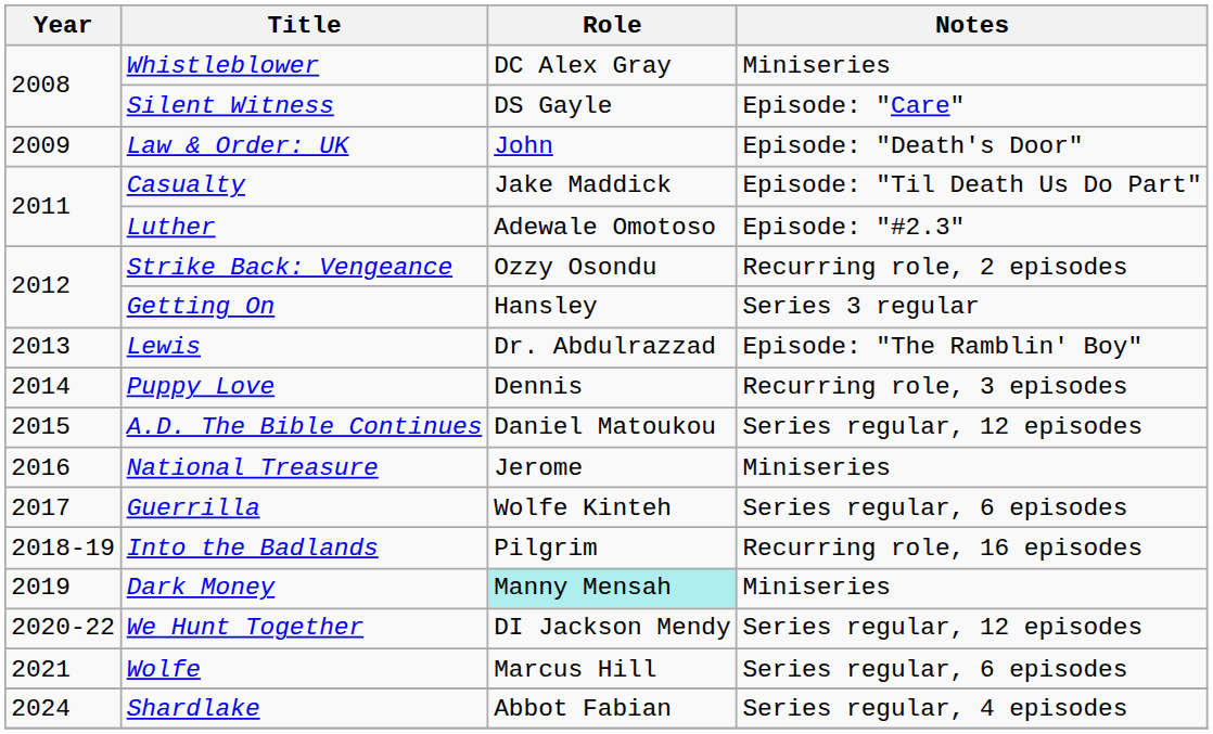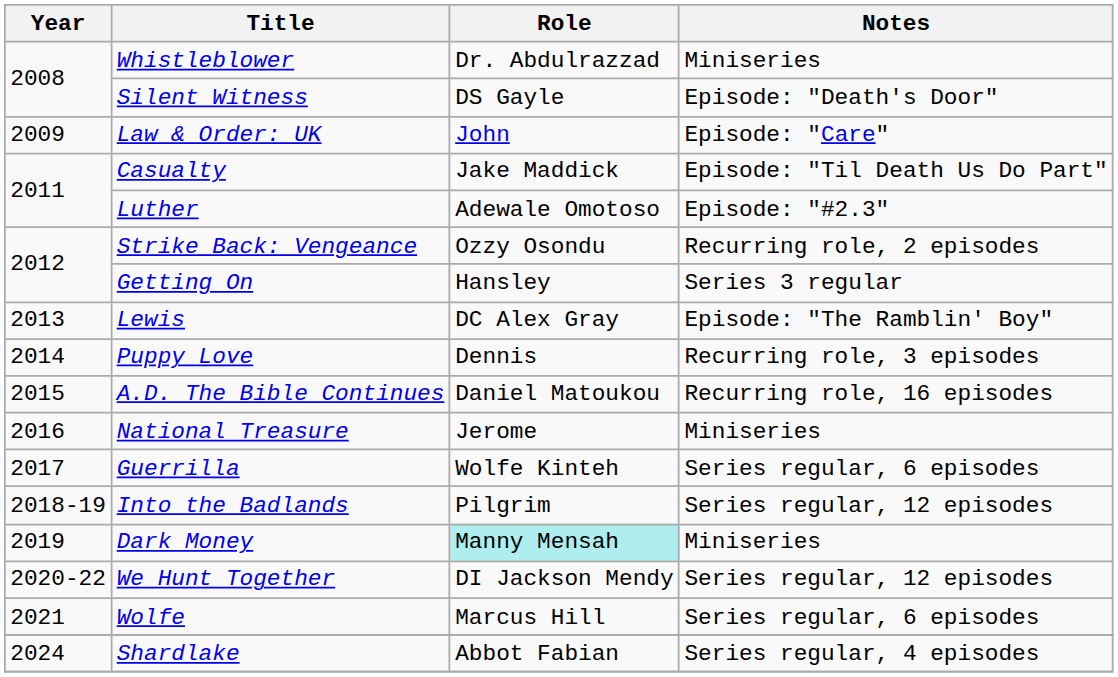 <table class="wikitable sortable">
 <tr>
 <th>Year</th>
 <th>Title</th>
 <th>Role</th>
 <th class="unsortable">Notes</th>
 </tr>
 <tr>
 <td rowspan="2">2008</td>
 <td><em><a href='#'>Whistleblower</a></em></td>
-<td>DC Alex Gray</td>
+<td>Dr. Abdulrazzad</td>
 <td>Miniseries</td>
 </tr>
 <tr>
 <td><em><a href='#'>Silent Witness</a></em></td>
 <td>DS Gayle</td>
-<td>Episode: "<a href='#'>Care</a>"</td>
+<td>Episode: "Death's Door"</td>
 </tr>
 <tr>
 <td>2009</td>
 <td><em><a href='#'>Law & Order: UK</a></em></td>
 <td><a href='#'>John</a></td>
-<td>Episode: "Death's Door"</td>
+<td>Episode: "<a href='#'>Care</a>"</td>
 </tr>
 <tr>
 <td rowspan="2">2011</td>
 <td><em><a href='#'>Casualty</a></em></td>
 <td>Jake Maddick</td>
 <td>Episode: "Til Death Us Do Part"</td>
 </tr>
 <tr>
 <td><em><a href='#'>Luther</a></em></td>
 <td>Adewale Omotoso</td>
 <td>Episode: "#2.3"</td>
 </tr>
 <tr>
 <td rowspan="2">2012</td>
 <td><em><a href='#'>Strike Back: Vengeance</a></em></td>
 <td>Ozzy Osondu</td>
 <td>Recurring role, 2 episodes</td>
 </tr>
 <tr>
 <td><em><a href='#'>Getting On</a></em></td>
 <td>Hansley</td>
 <td>Series 3 regular</td>
 </tr>
 <tr>
 <td>2013</td>
 <td><em><a href='#'>Lewis</a></em></td>
-<td>Dr. Abdulrazzad</td>
+<td>DC Alex Gray</td>
 <td>Episode: "The Ramblin' Boy"</td>
 </tr>
 <tr>
 <td>2014</td>
 <td><em><a href='#'>Puppy Love</a></em></td>
 <td>Dennis</td>
 <td>Recurring role, 3 episodes</td>
 </tr>
 <tr>
 <td>2015</td>
 <td><em><a href='#'>A.D. The Bible Continues</a></em></td>
 <td>Daniel Matoukou</td>
-<td>Series regular, 12 episodes</td>
+<td>Recurring role, 16 episodes</td>
 </tr>
 <tr>
 <td>2016</td>
 <td><em><a href='#'>National Treasure</a></em></td>
 <td>Jerome</td>
 <td>Miniseries</td>
 </tr>
 <tr>
 <td>2017</td>
 <td><em><a href='#'>Guerrilla</a></em></td>
 <td>Wolfe Kinteh</td>
 <td>Series regular, 6 episodes</td>
 </tr>
 <tr>
 <td>2018-19</td>
 <td><em><a href='#'>Into the Badlands</a></em></td>
 <td>Pilgrim</td>
-<td>Recurring role, 16 episodes</td>
+<td>Series regular, 12 episodes</td>
 </tr>
 <tr>
 <td>2019</td>
 <td><em><a href='#'>Dark Money</a></em></td>
 <td style="background: paleturquoise;">Manny Mensah</td>
 <td>Miniseries</td>
 </tr>
 <tr>
 <td>2020-22</td>
 <td><em><a href='#'>We Hunt Together</a></em></td>
 <td>DI Jackson Mendy</td>
 <td>Series regular, 12 episodes</td>
 </tr>
 <tr>
 <td>2021</td>
 <td><em><a href='#'>Wolfe</a></em></td>
 <td>Marcus Hill</td>
 <td>Series regular, 6 episodes</td>
 </tr>
 <tr>
 </tr>
 <tr>
 <td>2024</td>
 <td><em><a href='#'>Shardlake</a></em></td>
 <td>Abbot Fabian</td>
 <td>Series regular, 4 episodes</td>
 </tr>
 <tr>
 </tr>
 </table>
